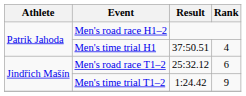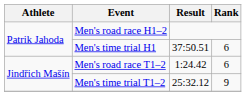 <table class=wikitable style="font-size:90%">
 <tr>
 <th>Athlete</th>
 <th>Event</th>
 <th>Result</th>
 <th>Rank</th>
 </tr>
 <tr align=center>
 <td align=left rowspan=2><a href='#'>Patrik Jahoda</a></td>
 <td align=left><a href='#'>Men's road race H1–2</a></td>
 <td colspan="2" align="center"></td>
 </tr>
 <tr align=center>
 <td align=left><a href='#'>Men's time trial H1</a></td>
 <td>37:50.51</td>
-<td>4</td>
+<td>6</td>
 </tr>
 <tr align=center>
 <td align=left rowspan=2><a href='#'>Jindřich Mašín</a></td>
 <td align=left><a href='#'>Men's road race T1–2</a></td>
-<td>25:32.12</td>
+<td>1:24.42</td>
 <td>6</td>
 </tr>
 <tr align=center>
 <td align=left><a href='#'>Men's time trial T1–2</a></td>
-<td>1:24.42</td>
+<td>25:32.12</td>
 <td>9</td>
 </tr>
 <tr align=center>
 </tr>
 </table>
